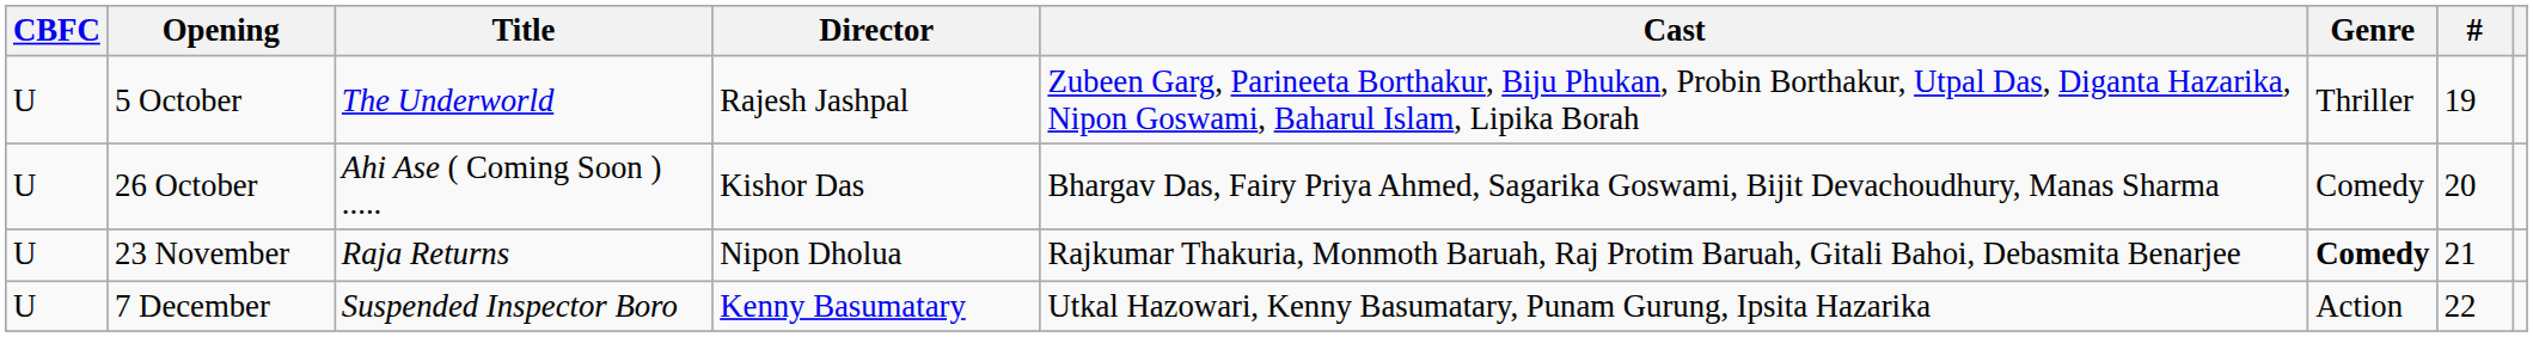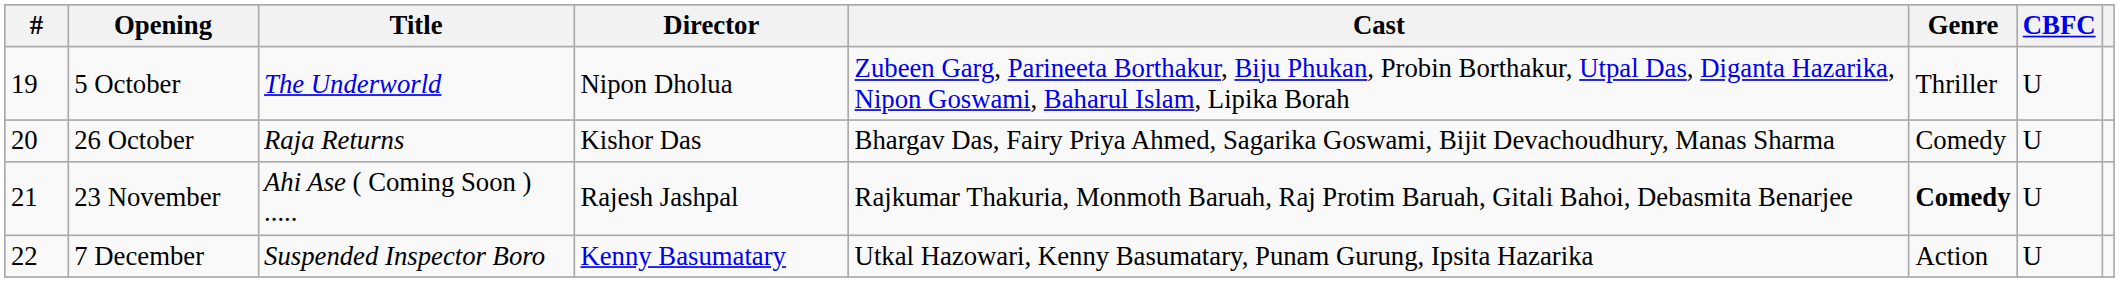 <table class="wikitable sortable" style="width:100%;">
 <tr>
-<th><a href='#'>CBFC</a></th>
+<th width="3%">#</th>
 <th width="9%">Opening</th>
 <th width="15%">Title</th>
 <th width="13%">Director</th>
 <th>Cast</th>
 <th>Genre</th>
-<th width="3%">#</th>
+<th><a href='#'>CBFC</a></th>
 <th></th>
 </tr>
 <tr>
-<td>U</td>
+<td>19</td>
 <td>5 October</td>
 <td><em><a href='#'>The Underworld</a></em></td>
-<td>Rajesh Jashpal</td>
+<td>Nipon Dholua</td>
 <td><a href='#'>Zubeen Garg</a>, <a href='#'>Parineeta Borthakur</a>, <a href='#'>Biju Phukan</a>, Probin Borthakur, <a href='#'>Utpal Das</a>, <a href='#'>Diganta Hazarika</a>, <a href='#'>Nipon Goswami</a>, <a href='#'>Baharul Islam</a>, Lipika Borah</td>
 <td>Thriller</td>
-<td>19</td>
+<td>U</td>
 <td align="center"></td>
 </tr>
 <tr>
-<td>U</td>
+<td>20</td>
 <td>26 October</td>
-<td><em>Ahi Ase</em> ( Coming Soon ) .....</td>
+<td><em>Raja Returns</em></td>
 <td>Kishor Das</td>
 <td>Bhargav Das, Fairy Priya Ahmed, Sagarika Goswami, Bijit Devachoudhury, Manas Sharma</td>
 <td>Comedy</td>
-<td>20</td>
+<td>U</td>
 <td align="center"></td>
 </tr>
 <tr>
-<td>U</td>
+<td>21</td>
 <td>23 November</td>
-<td><em>Raja Returns</em></td>
-<td>Nipon Dholua</td>
+<td><em>Ahi Ase</em> ( Coming Soon ) .....</td>
+<td>Rajesh Jashpal</td>
 <td>Rajkumar Thakuria, Monmoth Baruah, Raj Protim Baruah, Gitali Bahoi, Debasmita Benarjee</td>
 <td><strong>Comedy</strong></td>
-<td>21</td>
+<td>U</td>
 <td align="center"></td>
 </tr>
 <tr>
-<td>U</td>
+<td>22</td>
 <td>7 December</td>
 <td><em>Suspended Inspector Boro</em></td>
 <td><a href='#'>Kenny Basumatary</a></td>
 <td>Utkal Hazowari, Kenny Basumatary, Punam Gurung, Ipsita Hazarika</td>
 <td>Action</td>
-<td>22</td>
+<td>U</td>
 <td align="center"></td>
 </tr>
 </table>
